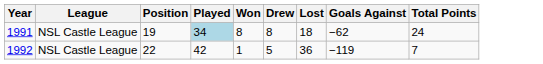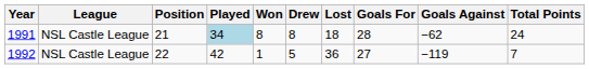 <table class="wikitable sortable">
 <tr>
 <th>Year</th>
 <th>League</th>
 <th>Position</th>
 <th>Played</th>
 <th>Won</th>
 <th>Drew</th>
 <th>Lost</th>
+<th>Goals For</th>
 <th>Goals Against</th>
 <th>Total Points</th>
 </tr>
 <tr>
 <td><a href='#'>1991</a></td>
 <td>NSL Castle League</td>
-<td>19</td>
+<td>21</td>
 <td style="background: lightblue;">34</td>
 <td>8</td>
 <td>8</td>
 <td>18</td>
+<td>28</td>
 <td>−62</td>
 <td>24</td>
 </tr>
 <tr>
 <td><a href='#'>1992</a></td>
 <td>NSL Castle League</td>
 <td>22</td>
 <td>42</td>
 <td>1</td>
 <td>5</td>
 <td>36</td>
+<td>27</td>
 <td>−119</td>
 <td>7</td>
 </tr>
 </table>
